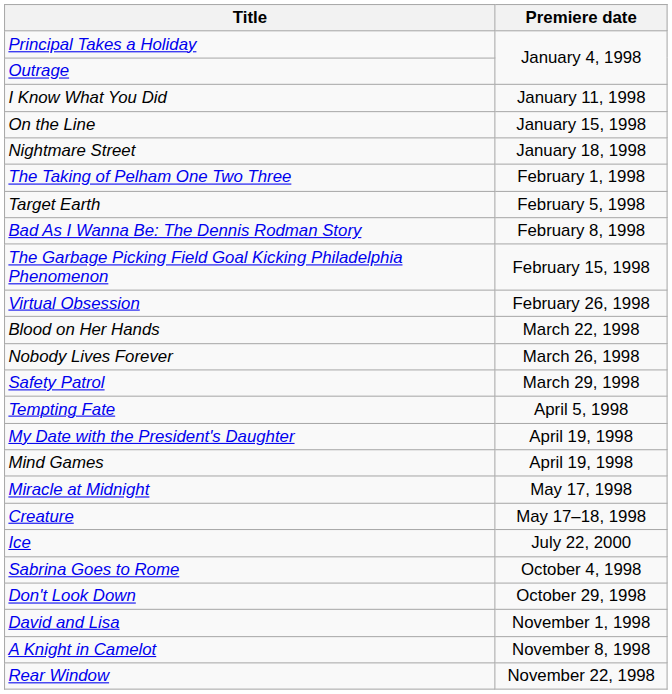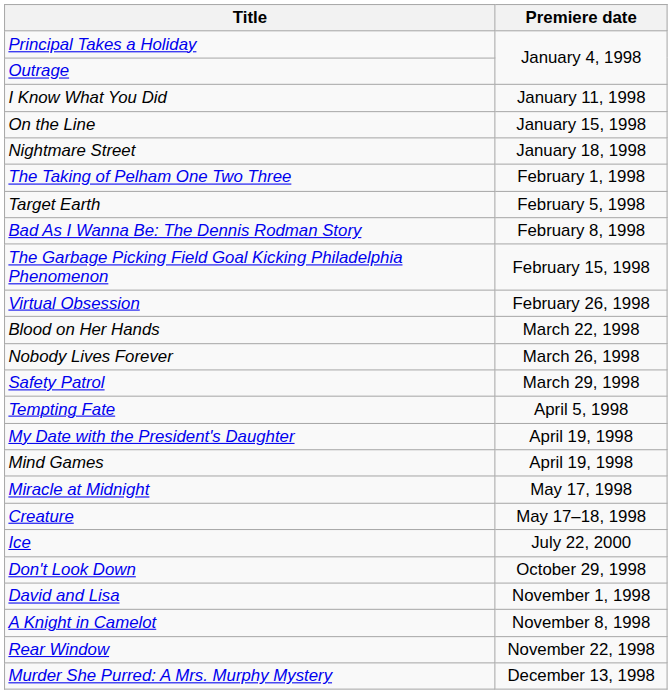 <table class="wikitable plainrowheaders sortable" style="width:50%;text-align:center;">
 <tr>
 <th scope="col" style="width:40%;">Title</th>
 <th scope="col" style="width:14%;">Premiere date</th>
 </tr>
 <tr>
 <td scope="row" style="text-align:left;"><em><a href='#'>Principal Takes a Holiday</a></em></td>
 <td rowspan="2">January 4, 1998</td>
 </tr>
 <tr>
 <td scope="row" style="text-align:left;"><em><a href='#'>Outrage</a></em></td>
 </tr>
 <tr>
 <td scope="row" style="text-align:left;"><em>I Know What You Did</em></td>
 <td>January 11, 1998</td>
 </tr>
 <tr>
 <td scope="row" style="text-align:left;"><em>On the Line</em></td>
 <td>January 15, 1998</td>
 </tr>
 <tr>
 <td scope="row" style="text-align:left;"><em>Nightmare Street</em></td>
 <td>January 18, 1998</td>
 </tr>
 <tr>
 <td scope="row" style="text-align:left;"><em><a href='#'>The Taking of Pelham One Two Three</a></em></td>
 <td>February 1, 1998</td>
 </tr>
 <tr>
 <td scope="row" style="text-align:left;"><em>Target Earth</em></td>
 <td>February 5, 1998</td>
 </tr>
 <tr>
 <td scope="row" style="text-align:left;"><em><a href='#'>Bad As I Wanna Be: The Dennis Rodman Story</a></em></td>
 <td>February 8, 1998</td>
 </tr>
 <tr>
 <td scope="row" style="text-align:left;"><em><a href='#'>The Garbage Picking Field Goal Kicking Philadelphia Phenomenon</a></em></td>
 <td>February 15, 1998</td>
 </tr>
 <tr>
 <td scope="row" style="text-align:left;"><em><a href='#'>Virtual Obsession</a></em></td>
 <td>February 26, 1998</td>
 </tr>
 <tr>
 <td scope="row" style="text-align:left;"><em>Blood on Her Hands</em></td>
 <td>March 22, 1998</td>
 </tr>
 <tr>
 <td scope="row" style="text-align:left;"><em>Nobody Lives Forever</em></td>
 <td>March 26, 1998</td>
 </tr>
 <tr>
 <td scope="row" style="text-align:left;"><em><a href='#'>Safety Patrol</a></em></td>
 <td>March 29, 1998</td>
 </tr>
 <tr>
 <td scope="row" style="text-align:left;"><em><a href='#'>Tempting Fate</a></em></td>
 <td>April 5, 1998</td>
 </tr>
 <tr>
 <td scope="row" style="text-align:left;"><em><a href='#'>My Date with the President's Daughter</a></em></td>
 <td>April 19, 1998</td>
 </tr>
 <tr>
 <td scope="row" style="text-align:left;"><em>Mind Games</em></td>
 <td>April 19, 1998</td>
 </tr>
 <tr>
 <td scope="row" style="text-align:left;"><em><a href='#'>Miracle at Midnight</a></em></td>
 <td>May 17, 1998</td>
 </tr>
 <tr>
 <td scope="row" style="text-align:left;"><em><a href='#'>Creature</a></em></td>
 <td>May 17–18, 1998</td>
 </tr>
 <tr>
 <td scope="row" style="text-align:left;"><em><a href='#'>Ice</a></em></td>
 <td>July 22, 2000</td>
 </tr>
 <tr>
-<td scope="row" style="text-align:left;"><em><a href='#'>Sabrina Goes to Rome</a></em></td>
-<td>October 4, 1998</td>
-</tr>
-<tr>
 <td scope="row" style="text-align:left;"><em><a href='#'>Don't Look Down</a></em></td>
 <td>October 29, 1998</td>
 </tr>
 <tr>
 <td scope="row" style="text-align:left;"><em><a href='#'>David and Lisa</a></em></td>
 <td>November 1, 1998</td>
 </tr>
 <tr>
 <td scope="row" style="text-align:left;"><em><a href='#'>A Knight in Camelot</a></em></td>
 <td>November 8, 1998</td>
 </tr>
 <tr>
 <td scope="row" style="text-align:left;"><em><a href='#'>Rear Window</a></em></td>
 <td>November 22, 1998</td>
 </tr>
+<tr>
+<td scope="row" style="text-align:left;"><em><a href='#'>Murder She Purred: A Mrs. Murphy Mystery</a></em></td>
+<td>December 13, 1998</td>
+</tr>
 </table>
